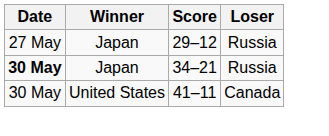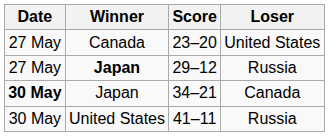 <table class="wikitable sortable" style="text-align: center;">
 <tr>
 <th>Date</th>
 <th>Winner</th>
 <th>Score</th>
 <th>Loser</th>
 </tr>
 <tr>
 <td>27 May</td>
-<td>Japan</td>
+<td>Canada</td>
+<td>23–20</td>
+<td>United States</td>
+</tr>
+<tr>
+<td>27 May</td>
+<td><strong>Japan</strong></td>
 <td>29–12</td>
 <td>Russia</td>
 </tr>
 <tr>
 <td><strong>30 May</strong></td>
 <td>Japan</td>
 <td>34–21</td>
-<td>Russia</td>
+<td>Canada</td>
 </tr>
 <tr>
 <td>30 May</td>
 <td>United States</td>
 <td>41–11</td>
-<td>Canada</td>
+<td>Russia</td>
 </tr>
 <tr>
 </tr>
 </table>
